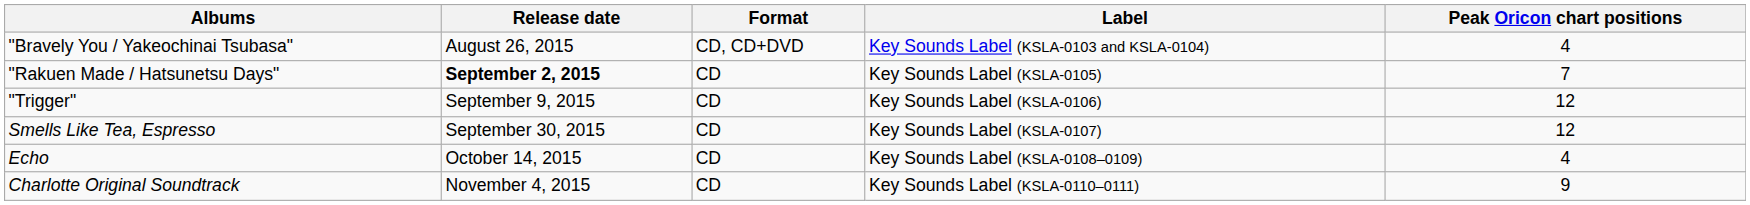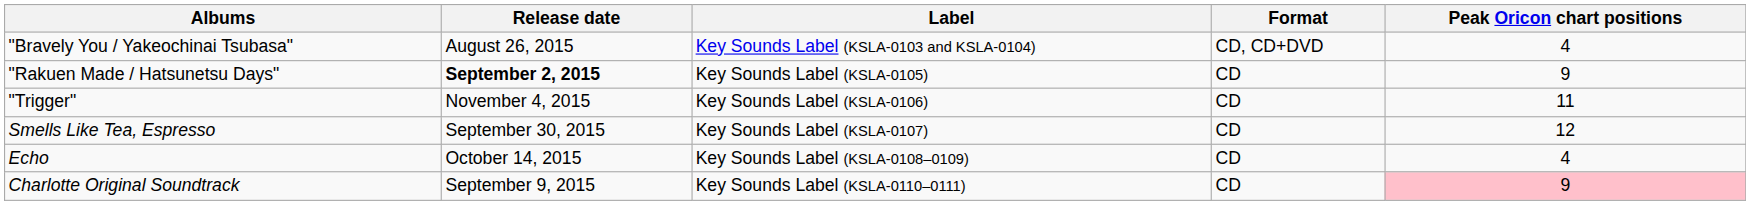 <table class="wikitable" width="100%">
 <tr>
 <th rowspan="1">Albums</th>
 <th rowspan="1">Release date</th>
+<th rowspan="1">Label</th>
 <th rowspan="1">Format</th>
-<th rowspan="1">Label</th>
 <th colspan="1">Peak <a href='#'>Oricon</a> chart positions</th>
 </tr>
 <tr>
 <td>"Bravely You / Yakeochinai Tsubasa"</td>
 <td>August 26, 2015</td>
+<td><a href='#'>Key Sounds Label</a> <small>(KSLA-0103 and KSLA-0104)</small></td>
 <td>CD, CD+DVD</td>
-<td><a href='#'>Key Sounds Label</a> <small>(KSLA-0103 and KSLA-0104)</small></td>
 <td align="center">4</td>
 </tr>
 <tr>
 <td>"Rakuen Made / Hatsunetsu Days"</td>
 <td><strong>September 2, 2015</strong></td>
+<td>Key Sounds Label <small>(KSLA-0105)</small></td>
 <td>CD</td>
-<td>Key Sounds Label <small>(KSLA-0105)</small></td>
-<td align="center">7</td>
+<td align="center">9</td>
 </tr>
 <tr>
 <td>"Trigger"</td>
-<td>September 9, 2015</td>
+<td>November 4, 2015</td>
+<td>Key Sounds Label <small>(KSLA-0106)</small></td>
 <td>CD</td>
-<td>Key Sounds Label <small>(KSLA-0106)</small></td>
-<td align="center">12</td>
+<td align="center">11</td>
 </tr>
 <tr>
 <td><em>Smells Like Tea, Espresso</em></td>
 <td>September 30, 2015</td>
+<td>Key Sounds Label <small>(KSLA-0107)</small></td>
 <td>CD</td>
-<td>Key Sounds Label <small>(KSLA-0107)</small></td>
 <td align="center">12</td>
 </tr>
 <tr>
 <td><em>Echo</em></td>
 <td>October 14, 2015</td>
+<td>Key Sounds Label <small>(KSLA-0108–0109)</small></td>
 <td>CD</td>
-<td>Key Sounds Label <small>(KSLA-0108–0109)</small></td>
 <td align="center">4</td>
 </tr>
 <tr>
 <td><em>Charlotte Original Soundtrack</em></td>
-<td>November 4, 2015</td>
+<td>September 9, 2015</td>
+<td>Key Sounds Label <small>(KSLA-0110–0111)</small></td>
 <td>CD</td>
-<td>Key Sounds Label <small>(KSLA-0110–0111)</small></td>
-<td align="center">9</td>
+<td align="center" style="background: pink;">9</td>
 </tr>
 </table>
